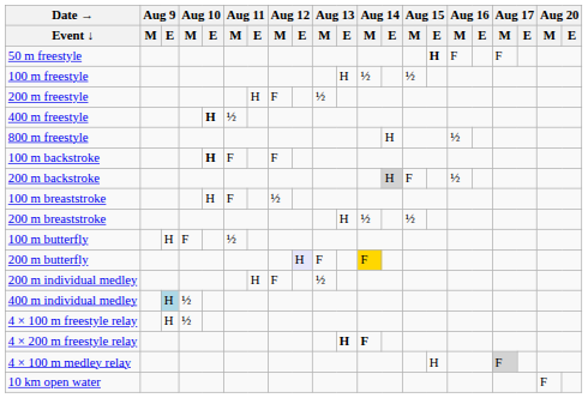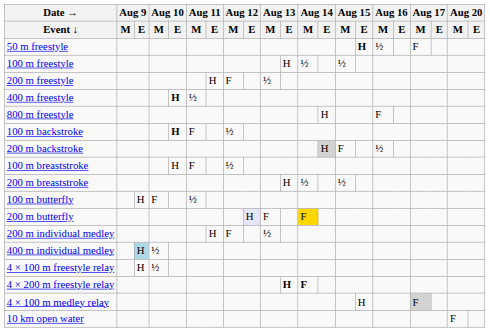 <table class="wikitable olympic-schedule swimming">
 <tr>
 <th>Date →</th>
 <th colspan="2">Aug 9</th>
 <th colspan="2">Aug 10</th>
 <th colspan="2">Aug 11</th>
 <th colspan="2">Aug 12</th>
 <th colspan="2">Aug 13</th>
 <th colspan="2">Aug 14</th>
 <th colspan="2">Aug 15</th>
 <th colspan="2">Aug 16</th>
 <th colspan="2">Aug 17</th>
 <th colspan="2">Aug 20</th>
 </tr>
 <tr>
 <th>Event ↓</th>
 <th>M</th>
 <th>E</th>
 <th>M</th>
 <th>E</th>
 <th>M</th>
 <th>E</th>
 <th>M</th>
 <th>E</th>
 <th>M</th>
 <th>E</th>
 <th>M</th>
 <th>E</th>
 <th>M</th>
 <th>E</th>
 <th>M</th>
 <th>E</th>
 <th>M</th>
 <th>E</th>
 <th>M</th>
 <th>E</th>
 </tr>
 <tr>
 <td class="event"><a href='#'>50 m freestyle</a></td>
 <td colspan=2></td>
 <td colspan=2></td>
 <td colspan=2></td>
 <td colspan=2></td>
 <td colspan=2></td>
 <td colspan=2></td>
 <td></td>
 <td class="heats"><strong>H</strong></td>
-<td class="final">F</td>
+<td class="semifinals">½</td>
 <td></td>
 <td class="final">F</td>
 <td></td>
 <td colspan=2></td>
 </tr>
 <tr>
 <td class="event"><a href='#'>100 m freestyle</a></td>
 <td colspan=2></td>
 <td colspan=2></td>
 <td colspan=2></td>
 <td colspan=2></td>
 <td></td>
 <td class="heats">H</td>
 <td class="semifinals">½</td>
 <td></td>
 <td class="semifinals">½</td>
 <td></td>
 <td colspan=2></td>
 <td colspan=2></td>
 <td colspan=2></td>
 </tr>
 <tr>
 <td class="event"><a href='#'>200 m freestyle</a></td>
 <td colspan=2></td>
 <td colspan=2></td>
 <td></td>
 <td class="heats">H</td>
 <td class="final">F</td>
 <td></td>
 <td class="semifinals">½</td>
 <td></td>
 <td colspan=2></td>
 <td colspan=2></td>
 <td colspan=2></td>
 <td colspan=2></td>
 <td colspan=2></td>
 </tr>
 <tr>
 <td class="event"><a href='#'>400 m freestyle</a></td>
 <td colspan=2></td>
 <td></td>
 <td class="heats"><strong>H</strong></td>
 <td class="semifinals">½</td>
 <td></td>
 <td colspan=2></td>
 <td colspan=2></td>
 <td colspan=2></td>
 <td colspan=2></td>
 <td colspan=2></td>
 <td colspan=2></td>
 <td colspan=2></td>
 </tr>
 <tr>
 <td class="event"><a href='#'>800 m freestyle</a></td>
 <td colspan=2></td>
 <td colspan=2></td>
 <td colspan=2></td>
 <td colspan=2></td>
 <td colspan=2></td>
 <td></td>
 <td class="heats">H</td>
 <td colspan=2></td>
-<td class="semifinals">½</td>
+<td class="final">F</td>
 <td></td>
 <td colspan=2></td>
 <td colspan=2></td>
 </tr>
 <tr>
 <td class="event"><a href='#'>100 m backstroke</a></td>
 <td colspan=2></td>
 <td></td>
 <td class="heats"><strong>H</strong></td>
 <td class="final">F</td>
 <td></td>
-<td class="final">F</td>
+<td class="semifinals">½</td>
 <td></td>
 <td colspan=2></td>
 <td colspan=2></td>
 <td colspan=2></td>
 <td colspan=2></td>
 <td colspan=2></td>
 <td colspan=2></td>
 </tr>
 <tr>
 <td class="event"><a href='#'>200 m backstroke</a></td>
 <td colspan=2></td>
 <td colspan=2></td>
 <td colspan=2></td>
 <td colspan=2></td>
 <td colspan=2></td>
 <td></td>
 <td class="heats" style="background: lightgrey;">H</td>
 <td class="final">F</td>
 <td></td>
 <td class="semifinals">½</td>
 <td></td>
 <td colspan=2></td>
 <td colspan=2></td>
 </tr>
 <tr>
 <td class="event"><a href='#'>100 m breaststroke</a></td>
 <td colspan=2></td>
 <td></td>
 <td class="heats">H</td>
 <td class="final">F</td>
 <td></td>
 <td class="semifinals">½</td>
 <td></td>
 <td colspan=2></td>
 <td colspan=2></td>
 <td colspan=2></td>
 <td colspan=2></td>
 <td colspan=2></td>
 <td colspan=2></td>
 </tr>
 <tr>
 <td class="event"><a href='#'>200 m breaststroke</a></td>
 <td colspan=2></td>
 <td colspan=2></td>
 <td colspan=2></td>
 <td colspan=2></td>
 <td></td>
 <td class="heats">H</td>
 <td class="semifinals">½</td>
 <td></td>
 <td class="semifinals">½</td>
 <td></td>
 <td colspan=2></td>
 <td colspan=2></td>
 <td colspan=2></td>
 </tr>
 <tr>
 <td class="event"><a href='#'>100 m butterfly</a></td>
 <td></td>
 <td class="heats">H</td>
 <td class="final">F</td>
 <td></td>
 <td class="semifinals">½</td>
 <td></td>
 <td colspan=2></td>
 <td colspan=2></td>
 <td colspan=2></td>
 <td colspan=2></td>
 <td colspan=2></td>
 <td colspan=2></td>
 <td colspan=2></td>
 </tr>
 <tr>
 <td class="event"><a href='#'>200 m butterfly</a></td>
 <td colspan=2></td>
 <td colspan=2></td>
 <td colspan=2></td>
 <td></td>
 <td class="heats" style="background: lavender;">H</td>
 <td class="final">F</td>
 <td></td>
 <td class="final" style="background: gold;">F</td>
 <td></td>
 <td colspan=2></td>
 <td colspan=2></td>
 <td colspan=2></td>
 <td colspan=2></td>
 </tr>
 <tr>
 <td class="event"><a href='#'>200 m individual medley</a></td>
 <td colspan=2></td>
 <td colspan=2></td>
 <td></td>
 <td class="heats">H</td>
 <td class="final">F</td>
 <td></td>
 <td class="semifinals">½</td>
 <td></td>
 <td colspan=2></td>
 <td colspan=2></td>
 <td colspan=2></td>
 <td colspan=2></td>
 <td colspan=2></td>
 </tr>
 <tr>
 <td class="event"><a href='#'>400 m individual medley</a></td>
 <td></td>
 <td class="heats" style="background: lightblue;">H</td>
 <td class="semifinals">½</td>
 <td></td>
 <td colspan=2></td>
 <td colspan=2></td>
 <td colspan=2></td>
 <td colspan=2></td>
 <td colspan=2></td>
 <td colspan=2></td>
 <td colspan=2></td>
 <td colspan=2></td>
 </tr>
 <tr>
 <td class="event"><a href='#'>4 × 100 m freestyle relay</a></td>
 <td></td>
 <td class="heats">H</td>
 <td class="semifinals">½</td>
 <td></td>
 <td colspan=2></td>
 <td colspan=2></td>
 <td colspan=2></td>
 <td colspan=2></td>
 <td colspan=2></td>
 <td colspan=2></td>
 <td colspan=2></td>
 <td colspan=2></td>
 </tr>
 <tr>
 <td class="event"><a href='#'>4 × 200 m freestyle relay</a></td>
 <td colspan=2></td>
 <td colspan=2></td>
 <td colspan=2></td>
 <td colspan=2></td>
 <td></td>
 <td class="heats"><strong>H</strong></td>
 <td class="final"><strong>F</strong></td>
 <td></td>
 <td colspan=2></td>
 <td colspan=2></td>
 <td colspan=2></td>
 <td colspan=2></td>
 </tr>
 <tr>
 <td class="event"><a href='#'>4 × 100 m medley relay</a></td>
 <td colspan=2></td>
 <td colspan=2></td>
 <td colspan=2></td>
 <td colspan=2></td>
 <td colspan=2></td>
 <td colspan=2></td>
 <td></td>
 <td class="heats">H</td>
 <td colspan=2></td>
 <td class="final" style="background: lightgrey;">F</td>
 <td></td>
 <td colspan=2></td>
 </tr>
 <tr>
 <td class="event"><a href='#'>10 km open water</a></td>
 <td colspan=2></td>
 <td colspan=2></td>
 <td colspan=2></td>
 <td colspan=2></td>
 <td colspan=2></td>
 <td colspan=2></td>
 <td colspan=2></td>
 <td colspan=2></td>
 <td colspan=2></td>
 <td class="final">F</td>
 <td></td>
 </tr>
 </table>
